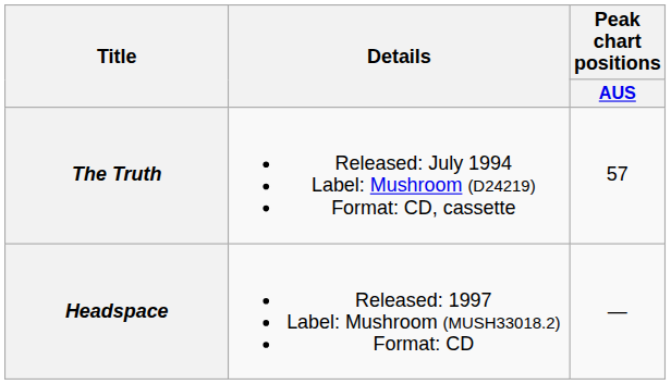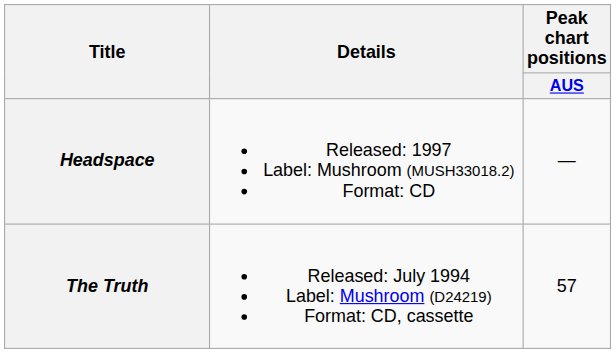 <table class="wikitable plainrowheaders" style="text-align:center;" border="1">
 <tr>
 <th scope="col" rowspan="2" style="width:11em;">Title</th>
 <th scope="col" rowspan="2" style="width:17em;">Details</th>
 <th scope="col" colspan="1">Peak chart positions</th>
 </tr>
 <tr>
 <th scope="col" style="width:3em;font-size:90%;"><a href='#'>AUS</a><br></th>
 </tr>
 <tr>
+<th scope="row"><em>Headspace</em></th>
+<td><br><ul><li>Released: 1997</li><li>Label: Mushroom <small>(MUSH33018.2)</small></li><li>Format: CD</li></ul></td>
+<td>—</td>
+</tr>
+<tr>
 <th scope="row"><em>The Truth</em></th>
 <td><br><ul><li>Released: July 1994</li><li>Label: <a href='#'>Mushroom</a> <small>(D24219)</small></li><li>Format: CD, cassette</li></ul></td>
 <td>57</td>
 </tr>
-<tr>
-<th scope="row"><em>Headspace</em></th>
-<td><br><ul><li>Released: 1997</li><li>Label: Mushroom <small>(MUSH33018.2)</small></li><li>Format: CD</li></ul></td>
-<td>—</td>
-</tr>
 </table>
